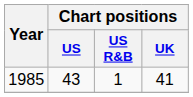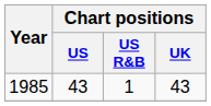 <table class="wikitable" style="text-align:center;">
 <tr>
 <th rowspan="2">Year</th>
 <th colspan="3">Chart positions</th>
 </tr>
 <tr style="font-size:smaller;">
 <th width="40"><a href='#'>US</a></th>
 <th width="40"><a href='#'>US<br>R&B</a></th>
 <th width="40"><a href='#'>UK</a></th>
 </tr>
 <tr>
 <td rowspan="1">1985</td>
 <td>43</td>
 <td>1</td>
-<td>41</td>
+<td>43</td>
 </tr>
 <tr>
 </tr>
 </table>
